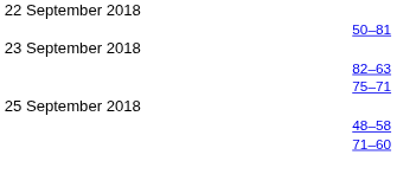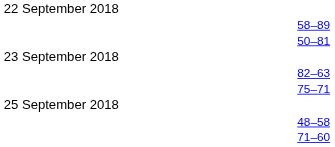 <table style="width:100%;" cellspacing="1">
 <tr>
 <th width=25%></th>
 <th width=2%></th>
 <th width=6%></th>
 <th width=2%></th>
 <th width=25%></th>
 </tr>
 <tr>
 <td>22 September 2018</td>
+</tr>
+<tr style=font-size:90%>
+<td align=right></td>
+<td></td>
+<td align=center><a href='#'>58–89</a></td>
+<td></td>
+<td></td>
+<td></td>
 </tr>
 <tr style=font-size:90%>
 <td align=right></td>
 <td></td>
 <td align=center><a href='#'>50–81</a></td>
 <td></td>
 <td></td>
 <td></td>
 </tr>
 <tr>
 <td>23 September 2018</td>
 </tr>
 <tr style=font-size:90%>
 <td align=right></td>
 <td></td>
 <td align=center><a href='#'>82–63</a></td>
 <td></td>
 <td></td>
 <td></td>
 </tr>
 <tr style=font-size:90%>
 <td align=right></td>
 <td></td>
 <td align=center><a href='#'>75–71</a></td>
 <td></td>
 <td></td>
 <td></td>
 </tr>
 <tr>
 <td>25 September 2018</td>
 </tr>
 <tr style=font-size:90%>
 <td align=right></td>
 <td></td>
 <td align=center><a href='#'>48–58</a></td>
 <td></td>
 <td></td>
 <td></td>
 </tr>
 <tr style=font-size:90%>
 <td align=right></td>
 <td></td>
 <td align=center><a href='#'>71–60</a></td>
 <td></td>
 <td></td>
 <td></td>
 </tr>
 </table>
